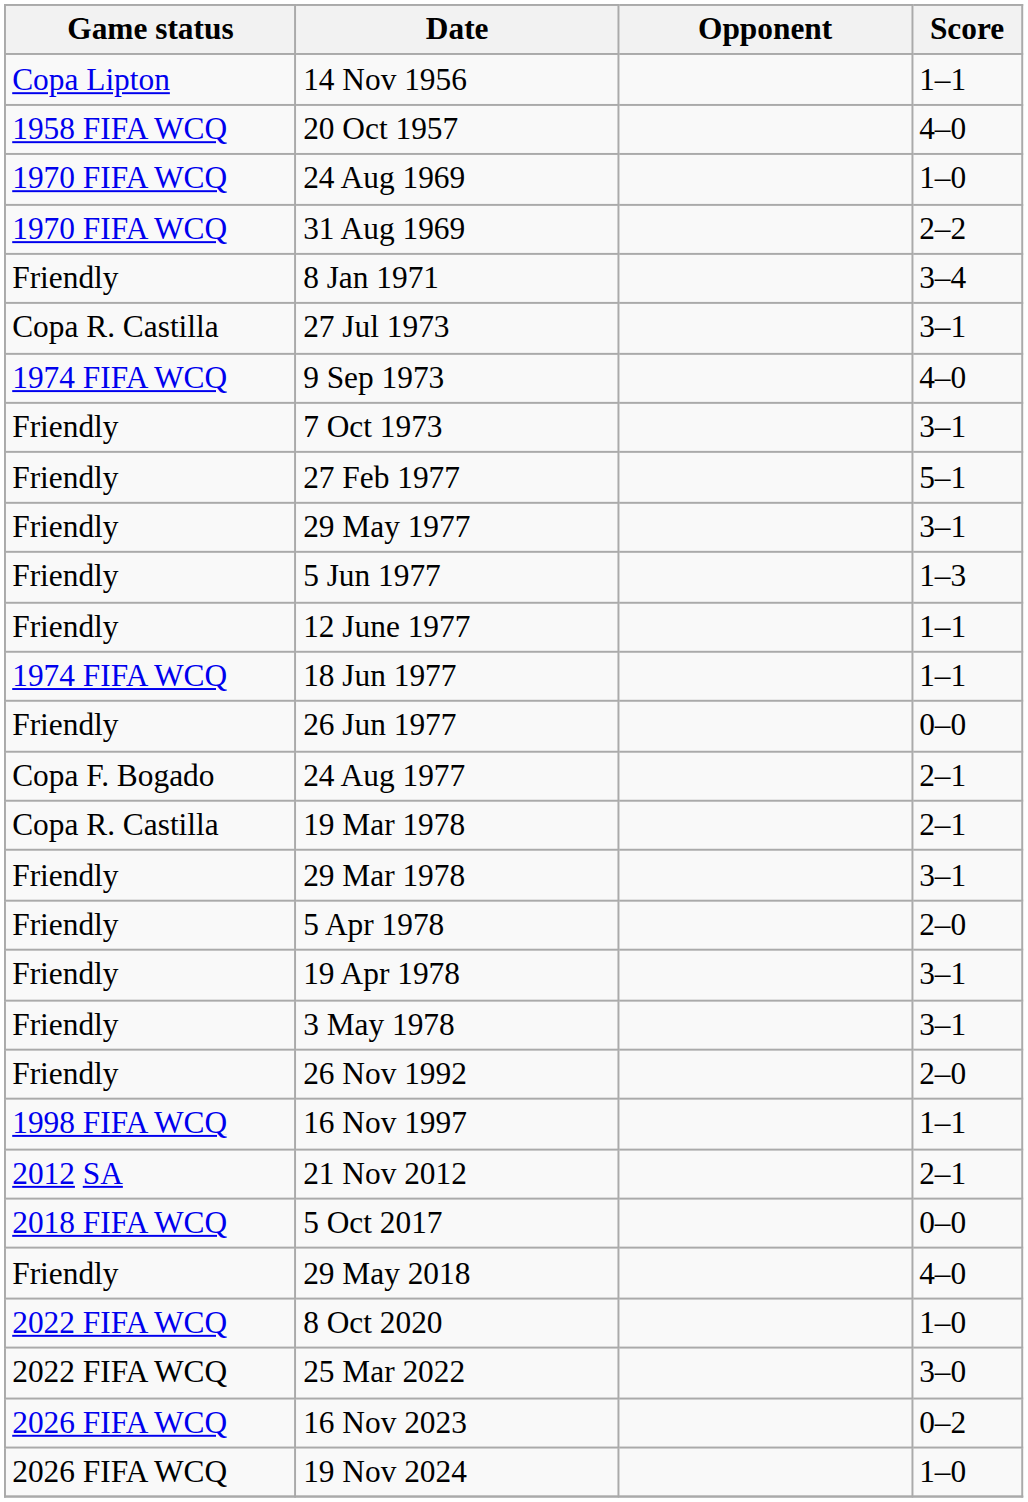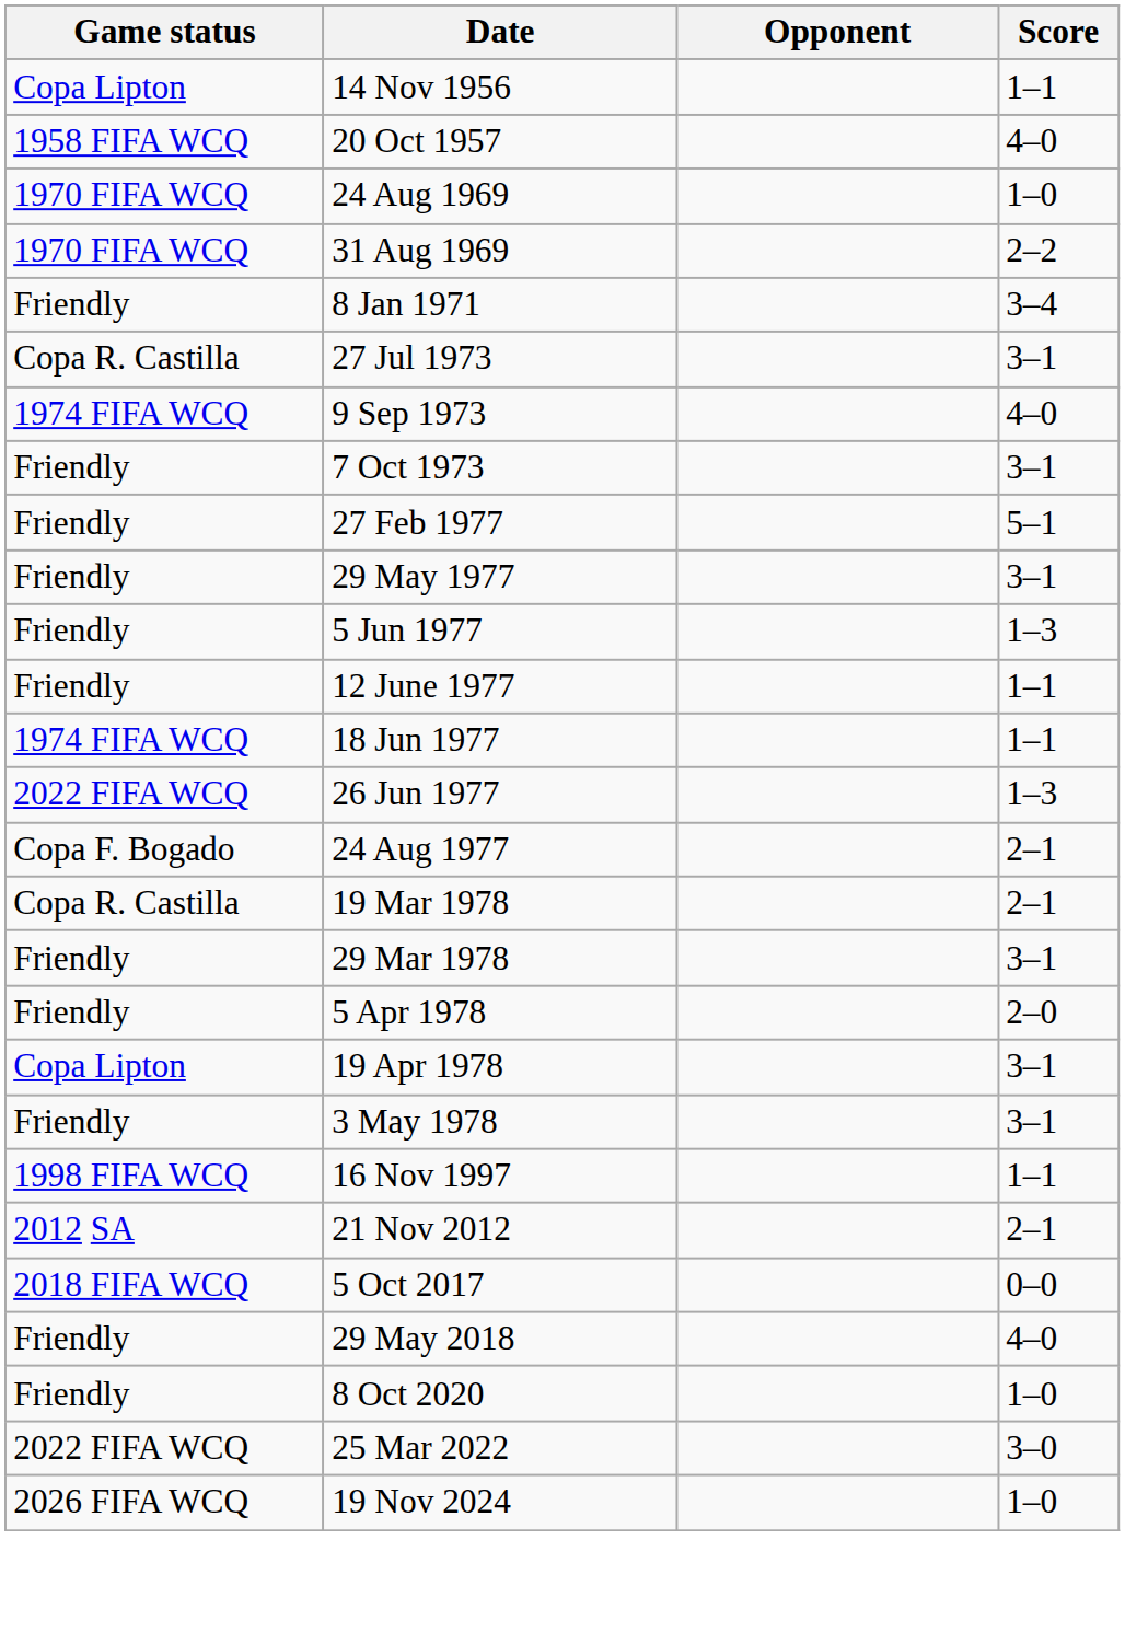 <table class="wikitable sortable collapsible collapsed" width="520px">
 <tr>
 <th width=150px>Game status</th>
 <th width=170px>Date</th>
 <th width=150px>Opponent</th>
 <th width=50px>Score</th>
 </tr>
 <tr>
 <td><a href='#'>Copa Lipton</a></td>
 <td>14 Nov 1956</td>
 <td></td>
 <td>1–1</td>
 </tr>
 <tr>
 <td><a href='#'>1958 FIFA WCQ</a></td>
 <td>20 Oct 1957</td>
 <td></td>
 <td>4–0</td>
 </tr>
 <tr>
 <td><a href='#'>1970 FIFA WCQ</a></td>
 <td>24 Aug 1969</td>
 <td></td>
 <td>1–0</td>
 </tr>
 <tr>
 <td><a href='#'>1970 FIFA WCQ</a></td>
 <td>31 Aug 1969</td>
 <td></td>
 <td>2–2</td>
 </tr>
 <tr>
 <td>Friendly</td>
 <td>8 Jan 1971</td>
 <td></td>
 <td>3–4</td>
 </tr>
 <tr>
 <td>Copa R. Castilla</td>
 <td>27 Jul 1973</td>
 <td></td>
 <td>3–1</td>
 </tr>
 <tr>
 <td><a href='#'>1974 FIFA WCQ</a></td>
 <td>9 Sep 1973</td>
 <td></td>
 <td>4–0</td>
 </tr>
 <tr>
 <td>Friendly</td>
 <td>7 Oct 1973</td>
 <td></td>
 <td>3–1</td>
 </tr>
 <tr>
 <td>Friendly</td>
 <td>27 Feb 1977</td>
 <td></td>
 <td>5–1</td>
 </tr>
 <tr>
 <td>Friendly</td>
 <td>29 May 1977</td>
 <td></td>
 <td>3–1</td>
 </tr>
 <tr>
 <td>Friendly</td>
 <td>5 Jun 1977</td>
 <td></td>
 <td>1–3</td>
 </tr>
 <tr>
 <td>Friendly</td>
 <td>12 June 1977</td>
 <td></td>
 <td>1–1</td>
 </tr>
 <tr>
 <td><a href='#'>1974 FIFA WCQ</a></td>
 <td>18 Jun 1977</td>
 <td></td>
 <td>1–1</td>
 </tr>
 <tr>
-<td>Friendly</td>
+<td><a href='#'>2022 FIFA WCQ</a></td>
 <td>26 Jun 1977</td>
 <td></td>
-<td>0–0</td>
+<td>1–3</td>
 </tr>
 <tr>
 <td>Copa F. Bogado</td>
 <td>24 Aug 1977</td>
 <td></td>
 <td>2–1</td>
 </tr>
 <tr>
 <td>Copa R. Castilla</td>
 <td>19 Mar 1978</td>
 <td></td>
 <td>2–1</td>
 </tr>
 <tr>
 <td>Friendly</td>
 <td>29 Mar 1978</td>
 <td></td>
 <td>3–1</td>
 </tr>
 <tr>
 <td>Friendly</td>
 <td>5 Apr 1978</td>
 <td></td>
 <td>2–0</td>
 </tr>
 <tr>
-<td>Friendly</td>
+<td><a href='#'>Copa Lipton</a></td>
 <td>19 Apr 1978</td>
 <td></td>
 <td>3–1</td>
 </tr>
 <tr>
 <td>Friendly</td>
 <td>3 May 1978</td>
 <td></td>
 <td>3–1</td>
-</tr>
-<tr>
-<td>Friendly</td>
-<td>26 Nov 1992</td>
-<td></td>
-<td>2–0</td>
 </tr>
 <tr>
 <td><a href='#'>1998 FIFA WCQ</a></td>
 <td>16 Nov 1997</td>
 <td></td>
 <td>1–1</td>
 </tr>
 <tr>
 <td><a href='#'>2012</a> <a href='#'>SA</a></td>
 <td>21 Nov 2012</td>
 <td></td>
 <td>2–1</td>
 </tr>
 <tr>
 <td><a href='#'>2018 FIFA WCQ</a></td>
 <td>5 Oct 2017</td>
 <td></td>
 <td>0–0</td>
 </tr>
 <tr>
 <td>Friendly</td>
 <td>29 May 2018</td>
 <td></td>
 <td>4–0</td>
 </tr>
 <tr>
-<td><a href='#'>2022 FIFA WCQ</a></td>
+<td>Friendly</td>
 <td>8 Oct 2020</td>
 <td></td>
 <td>1–0</td>
 </tr>
 <tr>
 <td>2022 FIFA WCQ</td>
 <td>25 Mar 2022</td>
 <td></td>
 <td>3–0</td>
 </tr>
 <tr>
-<td><a href='#'>2026 FIFA WCQ</a></td>
-<td>16 Nov 2023</td>
-<td></td>
-<td>0–2</td>
-</tr>
-<tr>
 <td>2026 FIFA WCQ</td>
 <td>19 Nov 2024</td>
 <td></td>
 <td>1–0</td>
 </tr>
 <tr>
 </tr>
 </table>
